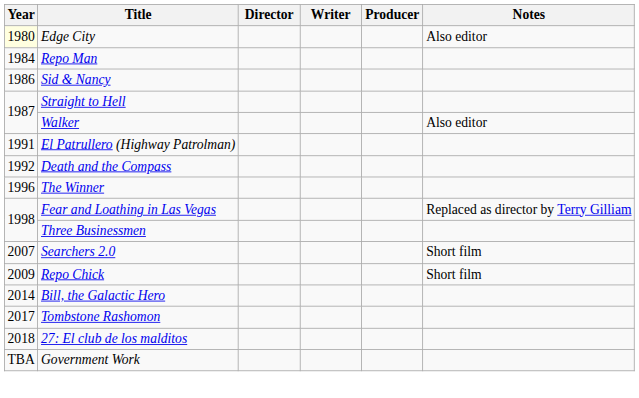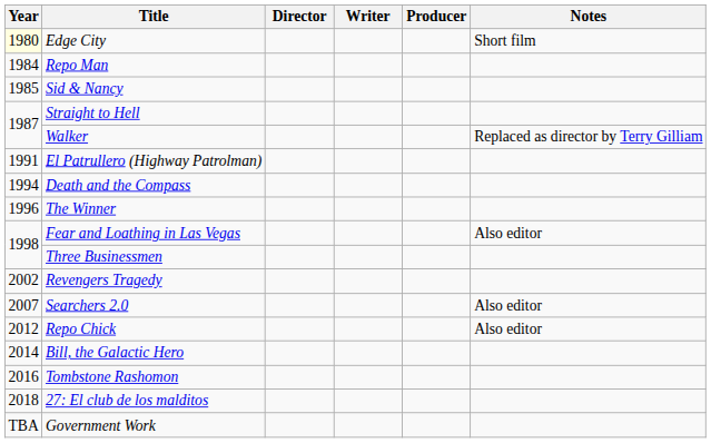 <table class="wikitable">
 <tr>
 <th>Year</th>
 <th>Title</th>
 <th width=65>Director</th>
 <th width=65>Writer</th>
 <th width=65>Producer</th>
 <th scope="col">Notes</th>
 </tr>
 <tr>
 <td style="background: lightyellow;">1980</td>
 <td><em>Edge City</em></td>
 <td></td>
 <td></td>
 <td></td>
-<td>Also editor</td>
+<td>Short film</td>
 </tr>
 <tr>
 <td>1984</td>
 <td><em><a href='#'>Repo Man</a></em></td>
 <td></td>
 <td></td>
 <td></td>
 <td></td>
 </tr>
 <tr>
-<td>1986</td>
+<td>1985</td>
 <td><em><a href='#'>Sid & Nancy</a></em></td>
 <td></td>
 <td></td>
 <td></td>
 <td></td>
 </tr>
 <tr>
 <td rowspan=2>1987</td>
 <td><em><a href='#'>Straight to Hell</a></em></td>
 <td></td>
 <td></td>
 <td></td>
 <td></td>
 </tr>
 <tr>
 <td><em><a href='#'>Walker</a></em></td>
 <td></td>
 <td></td>
 <td></td>
-<td>Also editor</td>
+<td>Replaced as director by <a href='#'>Terry Gilliam</a></td>
 </tr>
 <tr>
 <td>1991</td>
 <td><em><a href='#'>El Patrullero</a> (Highway Patrolman)</em></td>
 <td></td>
 <td></td>
 <td></td>
 <td></td>
 </tr>
 <tr>
-<td>1992</td>
+<td>1994</td>
 <td><em><a href='#'>Death and the Compass</a></em></td>
 <td></td>
 <td></td>
 <td></td>
 <td></td>
 </tr>
 <tr>
 <td>1996</td>
 <td><em><a href='#'>The Winner</a></em></td>
 <td></td>
 <td></td>
 <td></td>
 <td></td>
 </tr>
 <tr>
 <td rowspan=2>1998</td>
 <td><em><a href='#'>Fear and Loathing in Las Vegas</a></em></td>
 <td></td>
 <td></td>
 <td></td>
-<td>Replaced as director by <a href='#'>Terry Gilliam</a></td>
+<td>Also editor</td>
 </tr>
 <tr>
 <td><em><a href='#'>Three Businessmen</a></em></td>
+<td></td>
+<td></td>
+<td></td>
+<td></td>
+</tr>
+<tr>
+<td>2002</td>
+<td><em><a href='#'>Revengers Tragedy</a></em></td>
 <td></td>
 <td></td>
 <td></td>
 <td></td>
 </tr>
 <tr>
 <td>2007</td>
 <td><em><a href='#'>Searchers 2.0</a></em></td>
 <td></td>
 <td></td>
 <td></td>
-<td>Short film</td>
+<td>Also editor</td>
 </tr>
 <tr>
-<td>2009</td>
+<td>2012</td>
 <td><em><a href='#'>Repo Chick</a></em></td>
 <td></td>
 <td></td>
 <td></td>
-<td>Short film</td>
+<td>Also editor</td>
 </tr>
 <tr>
 <td>2014</td>
 <td><em><a href='#'>Bill, the Galactic Hero</a></em></td>
 <td></td>
 <td></td>
 <td></td>
 <td></td>
 </tr>
 <tr>
-<td>2017</td>
+<td>2016</td>
 <td><em><a href='#'>Tombstone Rashomon</a></em></td>
 <td></td>
 <td></td>
 <td></td>
 <td></td>
 </tr>
 <tr>
 <td>2018</td>
 <td><em><a href='#'>27: El club de los malditos</a></em></td>
 <td></td>
 <td></td>
 <td></td>
 <td></td>
 </tr>
 <tr>
 <td>TBA</td>
 <td><em>Government Work</em></td>
 <td></td>
 <td></td>
 <td></td>
 <td></td>
 </tr>
 </table>
